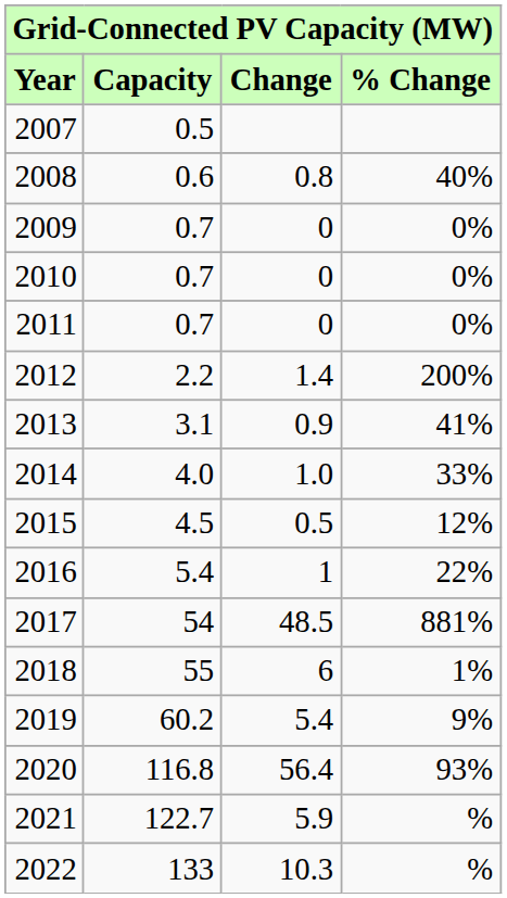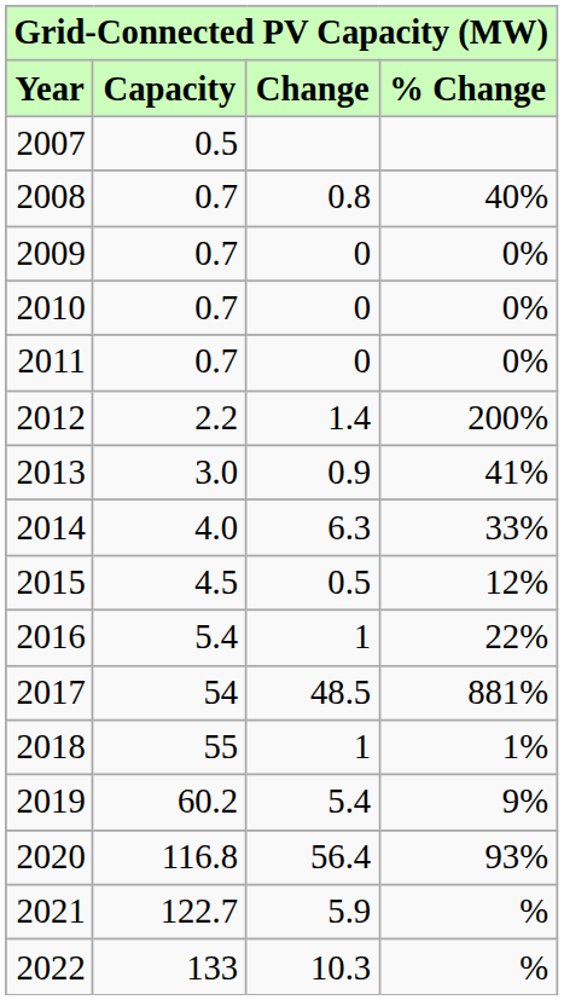 <table class="wikitable" style="text-align:right;">
 <tr>
 <th colspan="4" style="background-color: #cfb;">Grid-Connected PV Capacity (MW)</th>
 </tr>
 <tr>
 <th style="background-color: #cfb;">Year</th>
 <th style="background-color: #cfb;">Capacity</th>
 <th style="background-color: #cfb;">Change</th>
 <th style="background-color: #cfb;">% Change</th>
 </tr>
 <tr>
 <td>2007</td>
 <td>0.5</td>
 <td></td>
 <td></td>
 </tr>
 <tr>
 <td>2008</td>
-<td>0.6</td>
+<td>0.7</td>
 <td>0.8</td>
 <td>40%</td>
 </tr>
 <tr>
 <td>2009</td>
 <td>0.7</td>
 <td>0</td>
 <td>0%</td>
 </tr>
 <tr>
 <td>2010</td>
 <td>0.7</td>
 <td>0</td>
 <td>0%</td>
 </tr>
 <tr>
 <td>2011</td>
 <td>0.7</td>
 <td>0</td>
 <td>0%</td>
 </tr>
 <tr>
 <td>2012</td>
 <td>2.2</td>
 <td>1.4</td>
 <td>200%</td>
 </tr>
 <tr>
 <td>2013</td>
-<td>3.1</td>
+<td>3.0</td>
 <td>0.9</td>
 <td>41%</td>
 </tr>
 <tr>
 <td>2014</td>
 <td>4.0</td>
-<td>1.0</td>
+<td>6.3</td>
 <td>33%</td>
 </tr>
 <tr>
 <td>2015</td>
 <td>4.5</td>
 <td>0.5</td>
 <td>12%</td>
 </tr>
 <tr>
 <td>2016</td>
 <td>5.4</td>
 <td>1</td>
 <td>22%</td>
 </tr>
 <tr>
 <td>2017</td>
 <td>54</td>
 <td>48.5</td>
 <td>881%</td>
 </tr>
 <tr>
 <td>2018</td>
 <td>55</td>
-<td>6</td>
+<td>1</td>
 <td>1%</td>
 </tr>
 <tr>
 <td>2019</td>
 <td>60.2</td>
 <td>5.4</td>
 <td>9%</td>
 </tr>
 <tr>
 <td>2020</td>
 <td>116.8</td>
 <td>56.4</td>
 <td>93%</td>
 </tr>
 <tr>
 <td>2021</td>
 <td>122.7</td>
 <td>5.9</td>
 <td>%</td>
 </tr>
 <tr>
 <td>2022</td>
 <td>133</td>
 <td>10.3</td>
 <td>%</td>
 </tr>
 </table>
